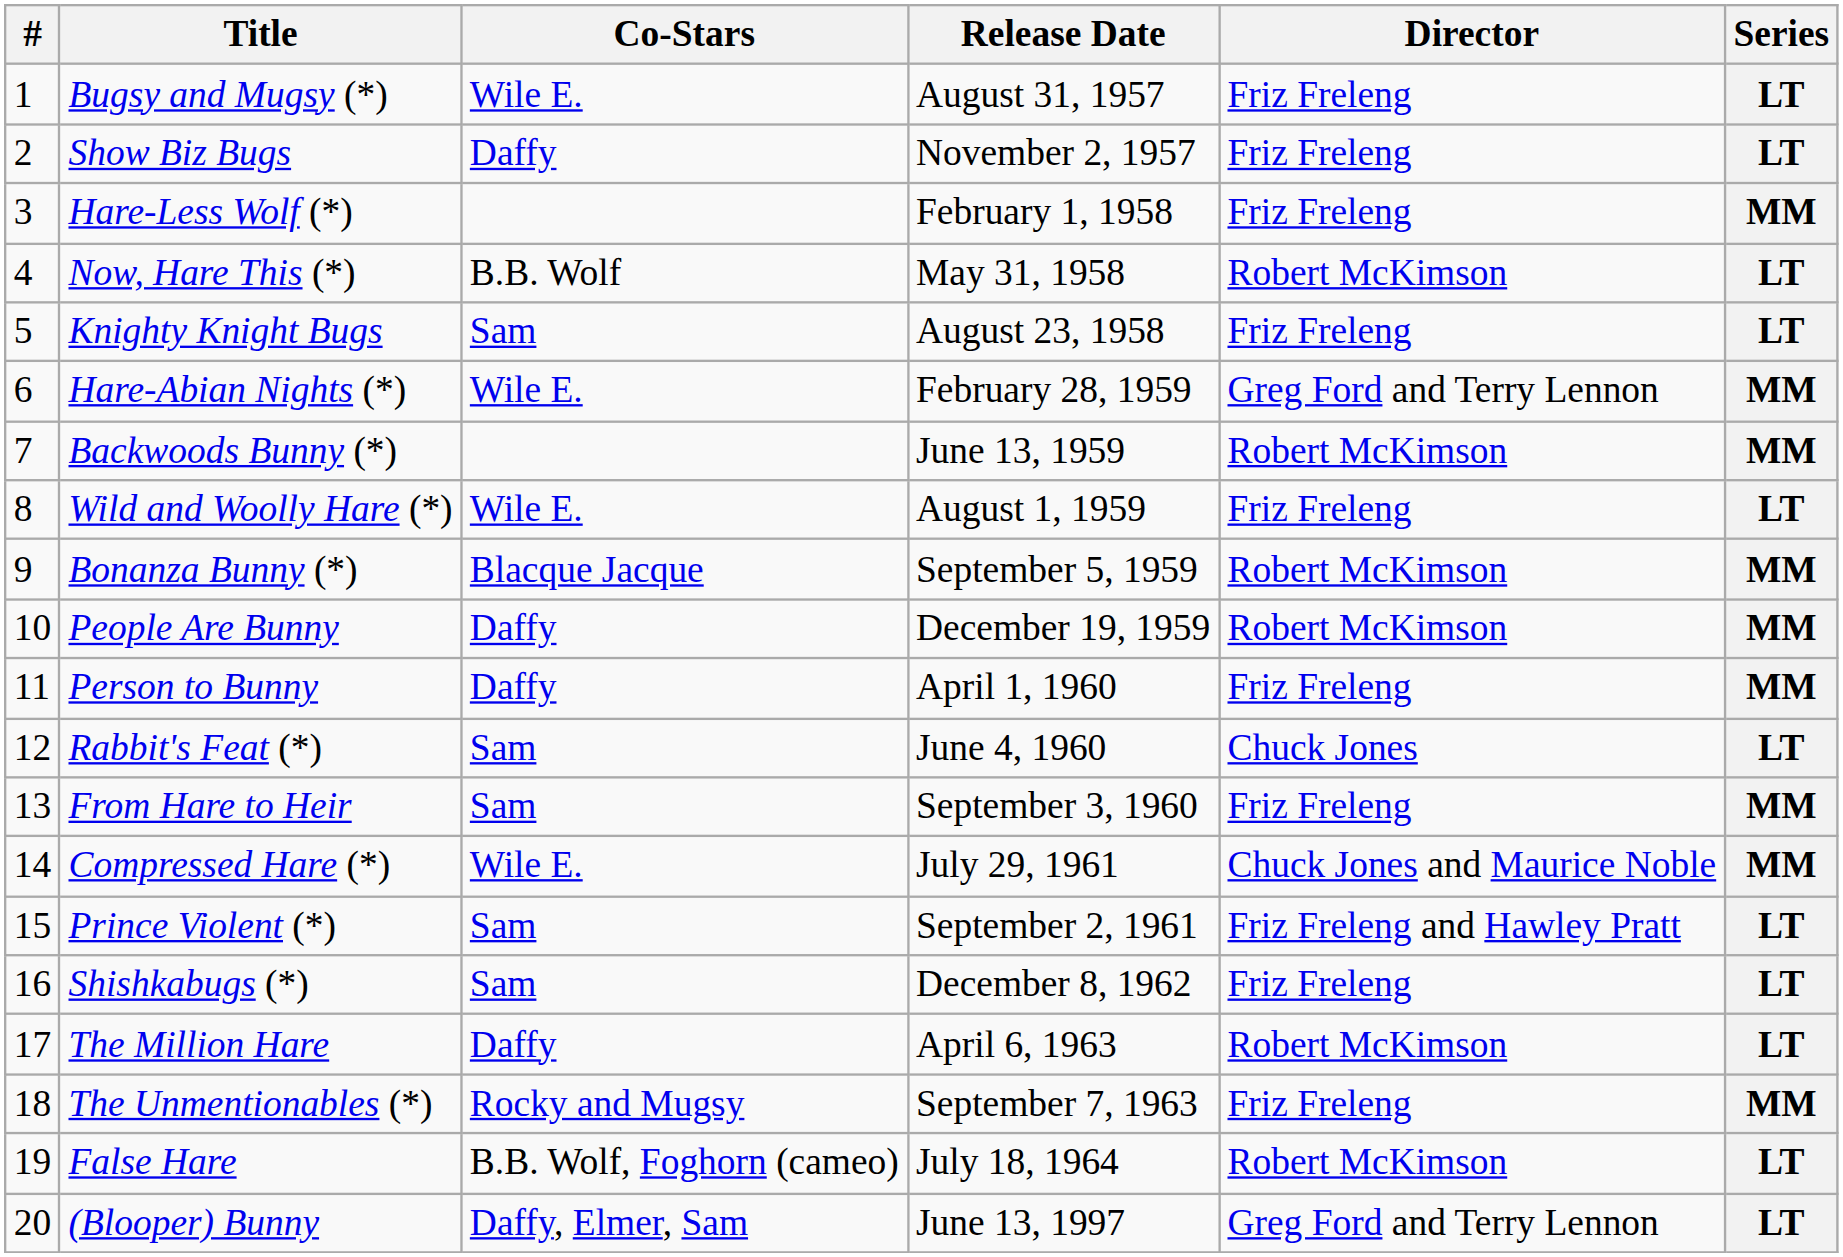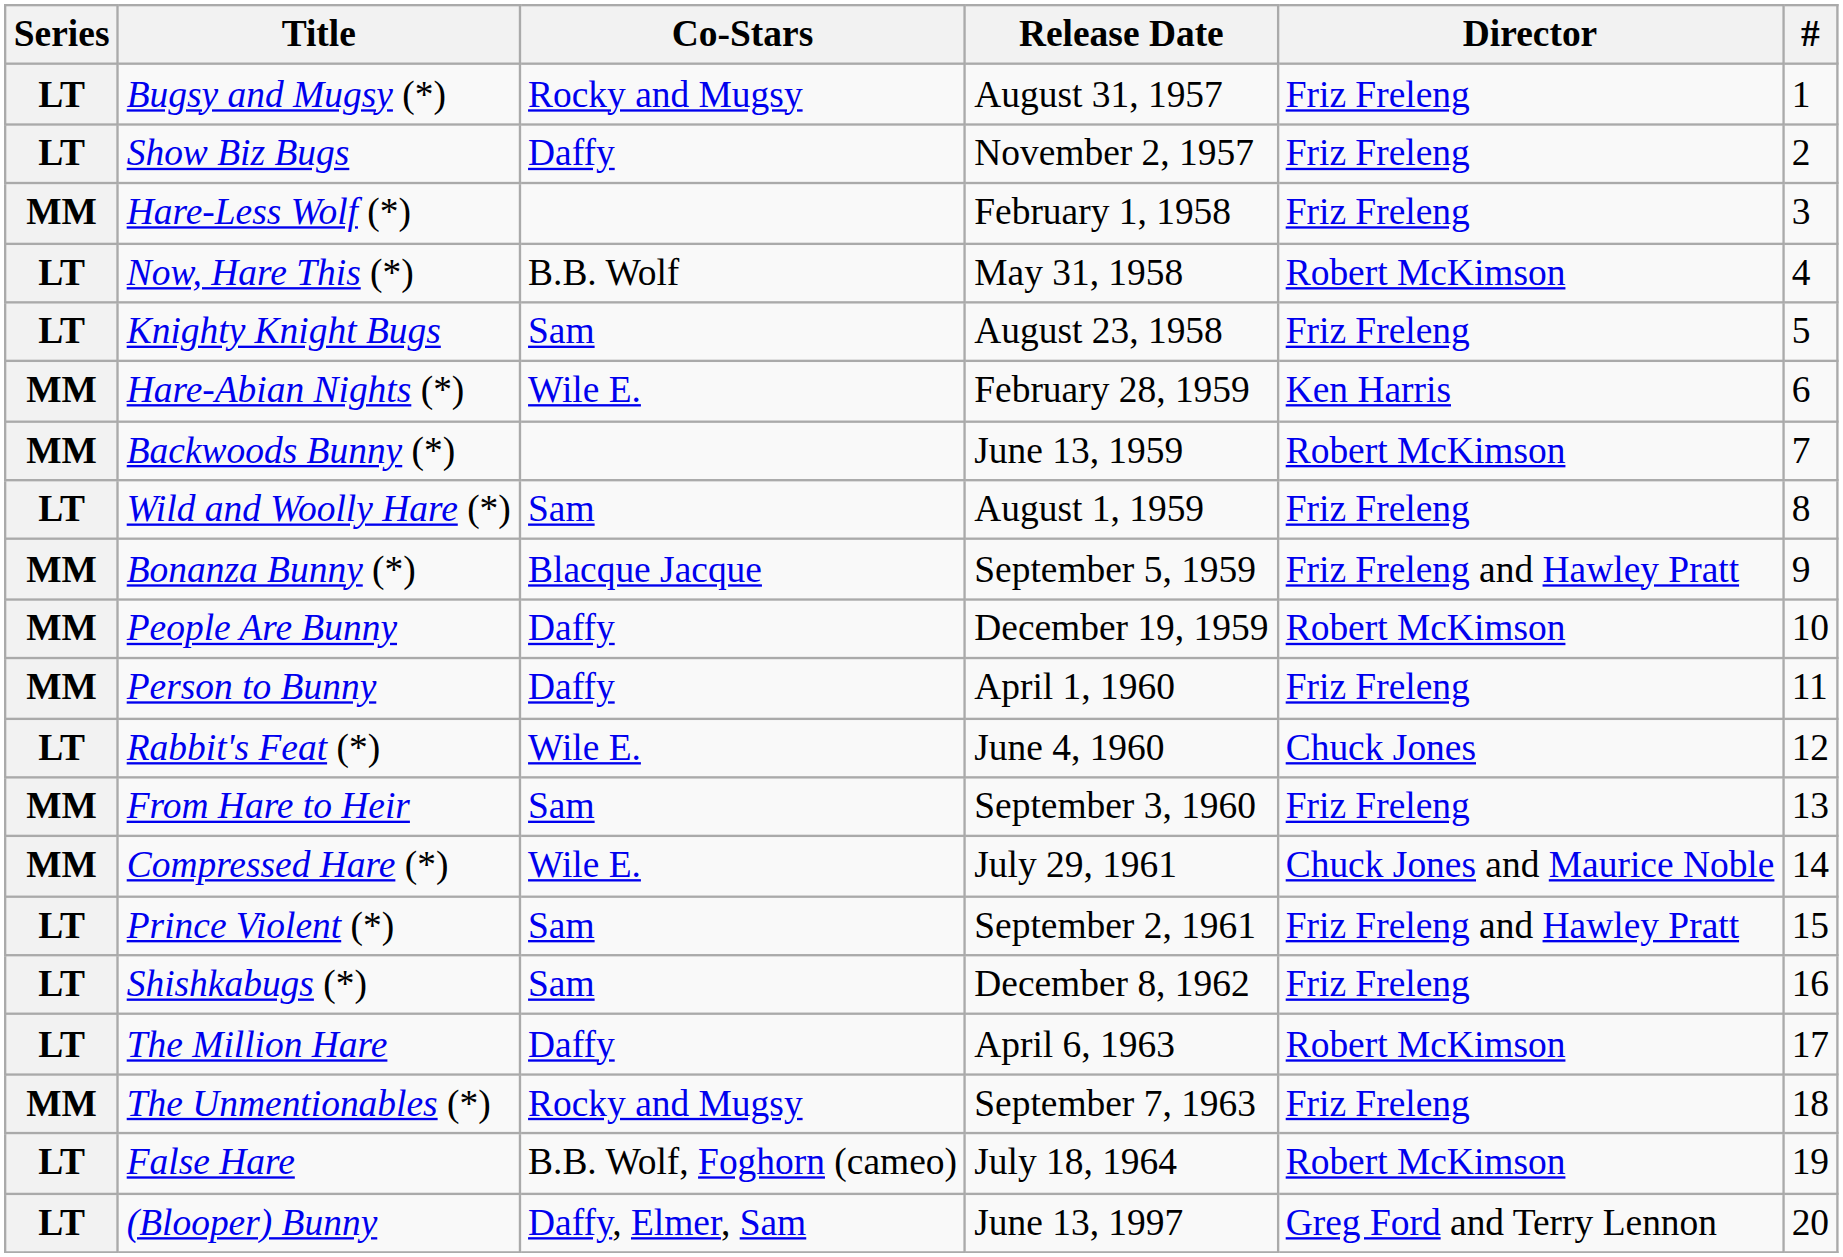 <table class="wikitable sortable">
 <tr>
-<th>#</th>
+<th>Series</th>
 <th>Title</th>
 <th>Co-Stars</th>
 <th>Release Date</th>
 <th>Director</th>
-<th>Series</th>
+<th>#</th>
 </tr>
 <tr>
-<td>1</td>
+<th>LT</th>
 <td><em><a href='#'>Bugsy and Mugsy</a></em> (*)</td>
-<td><a href='#'>Wile E.</a></td>
+<td><a href='#'>Rocky and Mugsy</a></td>
 <td>August 31, 1957</td>
 <td><a href='#'>Friz Freleng</a></td>
-<th>LT</th>
+<td>1</td>
 </tr>
 <tr>
-<td>2</td>
+<th>LT</th>
 <td><em><a href='#'>Show Biz Bugs</a></em></td>
 <td><a href='#'>Daffy</a></td>
 <td>November 2, 1957</td>
 <td><a href='#'>Friz Freleng</a></td>
-<th>LT</th>
+<td>2</td>
 </tr>
 <tr>
-<td>3</td>
+<th>MM</th>
 <td><em><a href='#'>Hare-Less Wolf</a></em> (*)</td>
 <td></td>
 <td>February 1, 1958</td>
 <td><a href='#'>Friz Freleng</a></td>
-<th>MM</th>
+<td>3</td>
 </tr>
 <tr>
-<td>4</td>
+<th>LT</th>
 <td><em><a href='#'>Now, Hare This</a></em> (*)</td>
 <td>B.B. Wolf</td>
 <td>May 31, 1958</td>
 <td><a href='#'>Robert McKimson</a></td>
-<th>LT</th>
+<td>4</td>
 </tr>
 <tr>
-<td>5</td>
+<th>LT</th>
 <td><em><a href='#'>Knighty Knight Bugs</a></em></td>
 <td><a href='#'>Sam</a></td>
 <td>August 23, 1958</td>
 <td><a href='#'>Friz Freleng</a></td>
-<th>LT</th>
+<td>5</td>
 </tr>
 <tr>
-<td>6</td>
+<th>MM</th>
 <td><em><a href='#'>Hare-Abian Nights</a></em> (*)</td>
 <td><a href='#'>Wile E.</a></td>
 <td>February 28, 1959</td>
-<td><a href='#'>Greg Ford</a> and Terry Lennon</td>
-<th>MM</th>
+<td><a href='#'>Ken Harris</a></td>
+<td>6</td>
 </tr>
 <tr>
-<td>7</td>
+<th>MM</th>
 <td><em><a href='#'>Backwoods Bunny</a></em> (*)</td>
 <td></td>
 <td>June 13, 1959</td>
 <td><a href='#'>Robert McKimson</a></td>
-<th>MM</th>
+<td>7</td>
 </tr>
 <tr>
-<td>8</td>
+<th>LT</th>
 <td><em><a href='#'>Wild and Woolly Hare</a></em> (*)</td>
-<td><a href='#'>Wile E.</a></td>
+<td><a href='#'>Sam</a></td>
 <td>August 1, 1959</td>
 <td><a href='#'>Friz Freleng</a></td>
-<th>LT</th>
+<td>8</td>
 </tr>
 <tr>
-<td>9</td>
+<th>MM</th>
 <td><em><a href='#'>Bonanza Bunny</a></em> (*)</td>
 <td><a href='#'>Blacque Jacque</a></td>
 <td>September 5, 1959</td>
-<td><a href='#'>Robert McKimson</a></td>
-<th>MM</th>
+<td><a href='#'>Friz Freleng</a> and <a href='#'>Hawley Pratt</a></td>
+<td>9</td>
 </tr>
 <tr>
-<td>10</td>
+<th>MM</th>
 <td><em><a href='#'>People Are Bunny</a></em> </td>
 <td><a href='#'>Daffy</a></td>
 <td>December 19, 1959</td>
 <td><a href='#'>Robert McKimson</a></td>
-<th>MM</th>
+<td>10</td>
 </tr>
 <tr>
-<td>11</td>
+<th>MM</th>
 <td><em><a href='#'>Person to Bunny</a></em> </td>
 <td><a href='#'>Daffy</a></td>
 <td>April 1, 1960</td>
 <td><a href='#'>Friz Freleng</a></td>
-<th>MM</th>
+<td>11</td>
 </tr>
 <tr>
-<td>12</td>
+<th>LT</th>
 <td><em><a href='#'>Rabbit's Feat</a></em> (*)</td>
-<td><a href='#'>Sam</a></td>
+<td><a href='#'>Wile E.</a></td>
 <td>June 4, 1960</td>
 <td><a href='#'>Chuck Jones</a></td>
-<th>LT</th>
+<td>12</td>
 </tr>
 <tr>
-<td>13</td>
+<th>MM</th>
 <td><em><a href='#'>From Hare to Heir</a></em> </td>
 <td><a href='#'>Sam</a></td>
 <td>September 3, 1960</td>
 <td><a href='#'>Friz Freleng</a></td>
-<th>MM</th>
+<td>13</td>
 </tr>
 <tr>
-<td>14</td>
+<th>MM</th>
 <td><em><a href='#'>Compressed Hare</a></em> (*)</td>
 <td><a href='#'>Wile E.</a></td>
 <td>July 29, 1961</td>
 <td><a href='#'>Chuck Jones</a> and <a href='#'>Maurice Noble</a></td>
-<th>MM</th>
+<td>14</td>
 </tr>
 <tr>
-<td>15</td>
+<th>LT</th>
 <td><em><a href='#'>Prince Violent</a></em> (*)</td>
 <td><a href='#'>Sam</a></td>
 <td>September 2, 1961</td>
 <td><a href='#'>Friz Freleng</a> and <a href='#'>Hawley Pratt</a></td>
-<th>LT</th>
+<td>15</td>
 </tr>
 <tr>
-<td>16</td>
+<th>LT</th>
 <td><em><a href='#'>Shishkabugs</a></em> (*)</td>
 <td><a href='#'>Sam</a></td>
 <td>December 8, 1962</td>
 <td><a href='#'>Friz Freleng</a></td>
-<th>LT</th>
+<td>16</td>
 </tr>
 <tr>
-<td>17</td>
+<th>LT</th>
 <td><em><a href='#'>The Million Hare</a></em> </td>
 <td><a href='#'>Daffy</a></td>
 <td>April 6, 1963</td>
 <td><a href='#'>Robert McKimson</a></td>
-<th>LT</th>
+<td>17</td>
 </tr>
 <tr>
-<td>18</td>
+<th>MM</th>
 <td><em><a href='#'>The Unmentionables</a></em> (*)</td>
 <td><a href='#'>Rocky and Mugsy</a></td>
 <td>September 7, 1963</td>
 <td><a href='#'>Friz Freleng</a></td>
-<th>MM</th>
+<td>18</td>
 </tr>
 <tr>
-<td>19</td>
+<th>LT</th>
 <td><em><a href='#'>False Hare</a></em> </td>
 <td>B.B. Wolf, <a href='#'>Foghorn</a> (cameo)</td>
 <td>July 18, 1964</td>
 <td><a href='#'>Robert McKimson</a></td>
-<th>LT</th>
+<td>19</td>
 </tr>
 <tr>
-<td>20</td>
+<th>LT</th>
 <td><em><a href='#'>(Blooper) Bunny</a></em></td>
 <td><a href='#'>Daffy</a>, <a href='#'>Elmer</a>, <a href='#'>Sam</a></td>
 <td>June 13, 1997</td>
 <td><a href='#'>Greg Ford</a> and Terry Lennon</td>
-<th>LT</th>
+<td>20</td>
 </tr>
 </table>
